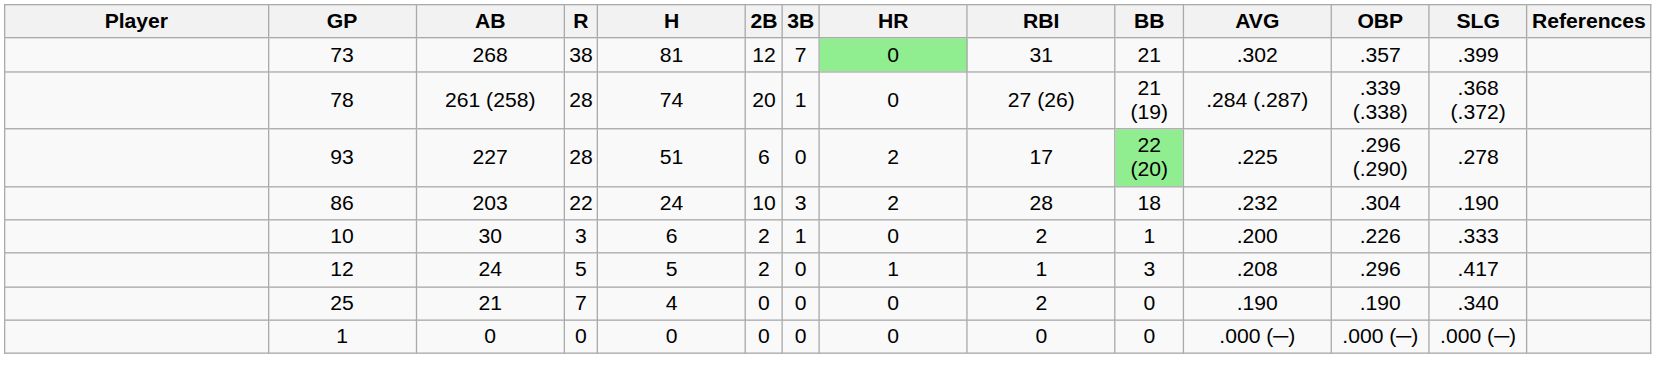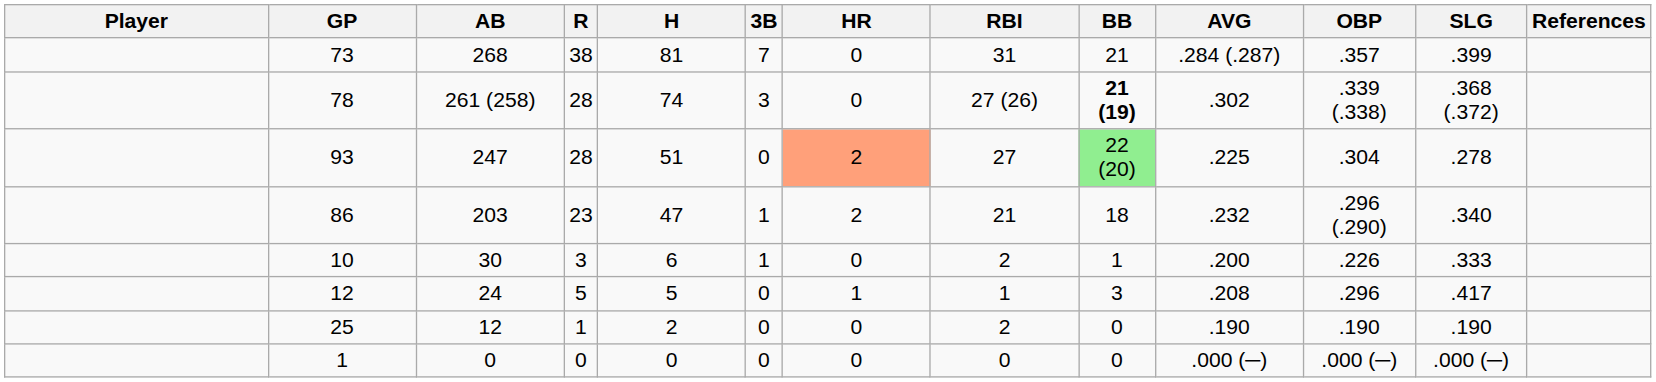 <table class="wikitable sortable">
 <tr>
 <th bgcolor="#DDDDFF" width="16%">Player</th>
 <th bgcolor="#DDDDFF" width="9%">GP</th>
 <th bgcolor="#DDDDFF" width="9%">AB</th>
 <th>R</th>
 <th bgcolor="#DDDDFF" width="9%">H</th>
-<th>2B</th>
 <th>3B</th>
 <th bgcolor="#DDDDFF" width="9%">HR</th>
 <th bgcolor="#DDDDFF" width="9%">RBI</th>
 <th>BB</th>
 <th bgcolor="#DDDDFF" width="9%">AVG</th>
 <th>OBP</th>
 <th>SLG</th>
 <th>References</th>
 </tr>
 <tr align="center">
 <td></td>
 <td>73</td>
 <td>268</td>
 <td>38</td>
 <td>81</td>
-<td>12</td>
 <td>7</td>
-<td style="background: lightgreen;">0</td>
+<td>0</td>
 <td>31</td>
 <td>21</td>
-<td>.302</td>
+<td>.284 (.287)</td>
 <td>.357</td>
 <td>.399</td>
 <td></td>
 </tr>
 <tr align="center">
 <td></td>
 <td>78</td>
 <td>261 (258)</td>
 <td>28</td>
 <td>74</td>
-<td>20</td>
-<td>1</td>
+<td>3</td>
 <td>0</td>
 <td>27 (26)</td>
-<td>21 (19)</td>
-<td>.284 (.287)</td>
+<td><strong>21 (19)</strong></td>
+<td>.302</td>
 <td>.339 (.338)</td>
 <td>.368 (.372)</td>
 <td></td>
 </tr>
 <tr align="center">
 <td></td>
 <td>93</td>
-<td>227</td>
+<td>247</td>
 <td>28</td>
 <td>51</td>
-<td>6</td>
 <td>0</td>
-<td>2</td>
-<td>17</td>
+<td style="background: lightsalmon;">2</td>
+<td>27</td>
 <td style="background: lightgreen;">22 (20)</td>
 <td>.225</td>
-<td>.296 (.290)</td>
+<td>.304</td>
 <td>.278</td>
 <td></td>
 </tr>
 <tr align="center">
 <td></td>
 <td>86</td>
 <td>203</td>
-<td>22</td>
-<td>24</td>
-<td>10</td>
-<td>3</td>
+<td>23</td>
+<td>47</td>
+<td>1</td>
 <td>2</td>
-<td>28</td>
+<td>21</td>
 <td>18</td>
 <td>.232</td>
-<td>.304</td>
-<td>.190</td>
+<td>.296 (.290)</td>
+<td>.340</td>
 <td></td>
 </tr>
 <tr align="center">
 <td></td>
 <td>10</td>
 <td>30</td>
 <td>3</td>
 <td>6</td>
-<td>2</td>
 <td>1</td>
 <td>0</td>
 <td>2</td>
 <td>1</td>
 <td>.200</td>
 <td>.226</td>
 <td>.333</td>
 <td></td>
 </tr>
 <tr align="center">
 <td></td>
 <td>12</td>
 <td>24</td>
 <td>5</td>
 <td>5</td>
-<td>2</td>
 <td>0</td>
 <td>1</td>
 <td>1</td>
 <td>3</td>
 <td>.208</td>
 <td>.296</td>
 <td>.417</td>
 <td></td>
 </tr>
 <tr align="center">
 <td></td>
 <td>25</td>
-<td>21</td>
-<td>7</td>
-<td>4</td>
-<td>0</td>
+<td>12</td>
+<td>1</td>
+<td>2</td>
 <td>0</td>
 <td>0</td>
 <td>2</td>
 <td>0</td>
 <td>.190</td>
 <td>.190</td>
-<td>.340</td>
+<td>.190</td>
 <td></td>
 </tr>
 <tr align="center">
 <td></td>
 <td>1</td>
-<td>0</td>
 <td>0</td>
 <td>0</td>
 <td>0</td>
 <td>0</td>
 <td>0</td>
 <td>0</td>
 <td>0</td>
 <td>.000 (─)</td>
 <td>.000 (─)</td>
 <td>.000 (─)</td>
 <td></td>
 </tr>
 </table>
